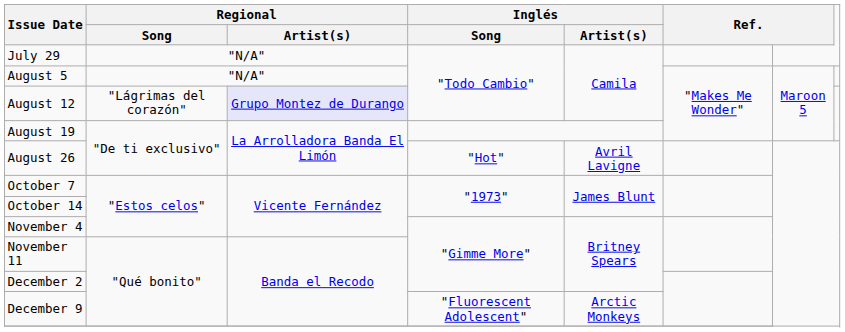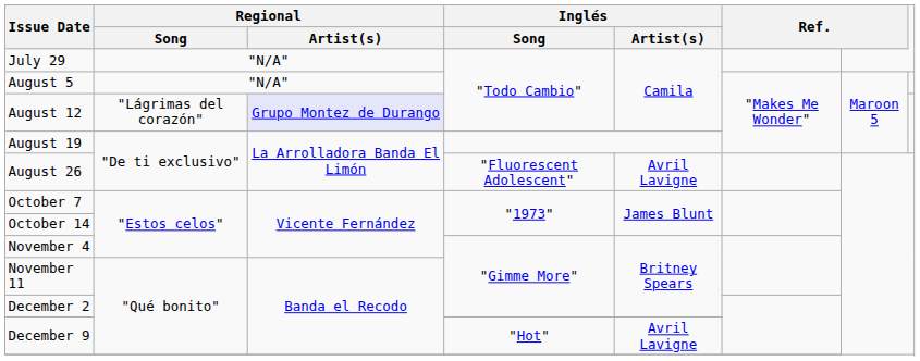 <table class="wikitable">
 <tr>
 <th style="text-align: center;" rowspan="2">Issue Date</th>
 <th style="text-align: center;" colspan="2">Regional</th>
 <th style="text-align: center;" colspan="2">Inglés</th>
 <th style="text-align: center;" colspan="2" rowspan="2">Ref.</th>
 </tr>
 <tr>
 <th>Song</th>
 <th>Artist(s)</th>
 <th>Song</th>
 <th>Artist(s)</th>
 </tr>
 <tr>
 <td>July 29</td>
 <td style="text-align: center;" colspan="2">"N/A"</td>
 <td style="text-align: center;" rowspan="3">"<a href='#'>Todo Cambio</a>"</td>
 <td style="text-align: center;" rowspan="3"><a href='#'>Camila</a></td>
 <td style="text-align: center;"></td>
 </tr>
 <tr>
 <td>August 5</td>
 <td style="text-align: center;" colspan="2">"N/A"</td>
 <td style="text-align: center;" rowspan="3">"<a href='#'>Makes Me Wonder</a>"</td>
 <td style="text-align: center;" rowspan="3"><a href='#'>Maroon 5</a></td>
 <td style="text-align: center;"></td>
 </tr>
 <tr>
 <td>August 12</td>
 <td style="text-align: center;">"Lágrimas del corazón"</td>
 <td style="background: lavender; text-align: center;"><a href='#'>Grupo Montez de Durango</a></td>
 <td style="text-align: center;" rowspan="2"></td>
 </tr>
 <tr>
 <td>August 19</td>
 <td style="text-align: center;" rowspan="2">"De ti exclusivo"</td>
 <td style="text-align: center;" rowspan="2"><a href='#'>La Arrolladora Banda El Limón</a></td>
 </tr>
 <tr>
 <td>August 26</td>
-<td style="text-align: center;">"<a href='#'>Hot</a>"</td>
+<td style="text-align: center;">"<a href='#'>Fluorescent Adolescent</a>"</td>
 <td style="text-align: center;"><a href='#'>Avril Lavigne</a></td>
 <td style="text-align: center;"></td>
 </tr>
 <tr>
 <td>October 7</td>
 <td style="text-align: center;" rowspan="3">"<a href='#'>Estos celos</a>"</td>
 <td style="text-align: center;" rowspan="3"><a href='#'>Vicente Fernández</a></td>
 <td style="text-align: center;" rowspan="2">"<a href='#'>1973</a>"</td>
 <td style="text-align: center;" rowspan="2"><a href='#'>James Blunt</a></td>
 <td style="text-align: center;" rowspan="2"></td>
 </tr>
 <tr>
 <td>October 14</td>
 </tr>
 <tr>
 <td>November 4</td>
 <td style="text-align: center;" rowspan="3">"<a href='#'>Gimme More</a>"</td>
 <td style="text-align: center;" rowspan="3"><a href='#'>Britney Spears</a></td>
 <td style="text-align: center;" rowspan="2"></td>
 </tr>
 <tr>
 <td>November 11</td>
 <td style="text-align: center;" rowspan="3">"Qué bonito"</td>
 <td style="text-align: center;" rowspan="3"><a href='#'>Banda el Recodo</a></td>
 </tr>
 <tr>
 <td>December 2</td>
 <td style="text-align: center;" rowspan="2"></td>
 </tr>
 <tr>
 <td>December 9</td>
-<td style="text-align: center;">"<a href='#'>Fluorescent Adolescent</a>"</td>
-<td style="text-align: center;"><a href='#'>Arctic Monkeys</a></td>
+<td style="text-align: center;">"<a href='#'>Hot</a>"</td>
+<td style="text-align: center;"><a href='#'>Avril Lavigne</a></td>
 </tr>
 <tr>
 </tr>
 </table>
